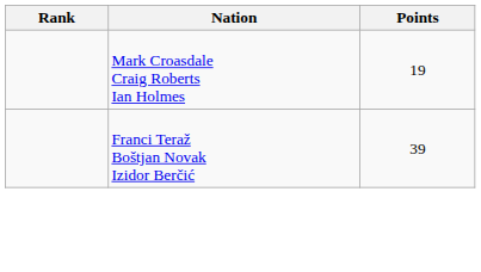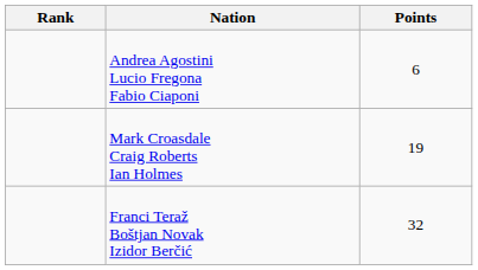 <table class="wikitable" width=30% style="font-size:100%; text-align:center;">
 <tr>
 <th scope=col>Rank</th>
 <th scope=col>Nation</th>
 <th scope=col>Points</th>
+</tr>
+<tr>
+<td align="center"></td>
+<td align=left><br><a href='#'>Andrea Agostini</a><br><a href='#'>Lucio Fregona</a><br><a href='#'>Fabio Ciaponi</a></td>
+<td>6</td>
 </tr>
 <tr>
 <td></td>
 <td align=left><br><a href='#'>Mark Croasdale</a><br><a href='#'>Craig Roberts</a><br><a href='#'>Ian Holmes</a></td>
 <td>19</td>
 </tr>
 <tr>
 <td></td>
 <td align=left><br><a href='#'>Franci Teraž</a><br><a href='#'>Boštjan Novak</a><br><a href='#'>Izidor Berčić</a></td>
-<td>39</td>
+<td>32</td>
 </tr>
 </table>
